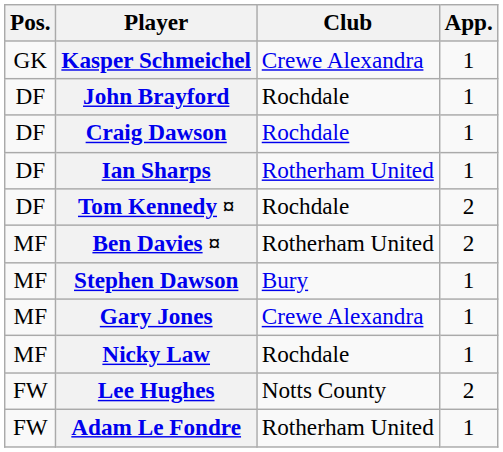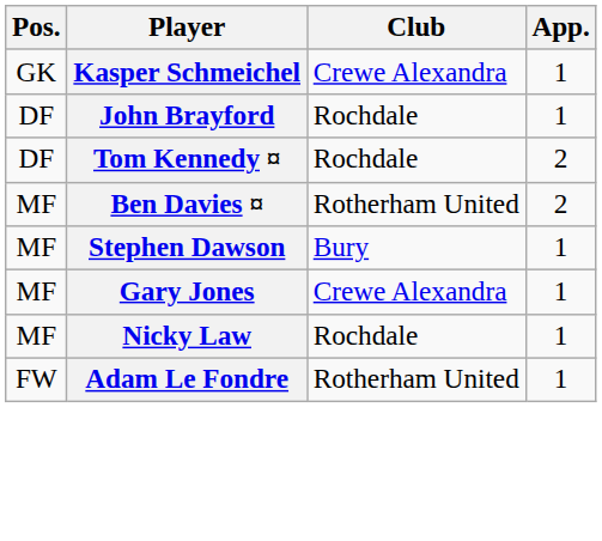 <table class="wikitable plainrowheaders" style="text-align: left">
 <tr>
 <th scope=col>Pos.</th>
 <th scope=col>Player</th>
 <th scope=col>Club</th>
 <th scope=col>App.</th>
 </tr>
 <tr>
 <td style=text-align:center>GK</td>
 <th scope=row><a href='#'>Kasper Schmeichel</a></th>
 <td><a href='#'>Crewe Alexandra</a></td>
 <td style=text-align:center>1</td>
 </tr>
 <tr>
 <td style=text-align:center>DF</td>
 <th scope=row><a href='#'>John Brayford</a></th>
 <td>Rochdale</td>
-<td style=text-align:center>1</td>
-</tr>
-<tr>
-<td style=text-align:center>DF</td>
-<th scope=row><a href='#'>Craig Dawson</a></th>
-<td><a href='#'>Rochdale</a></td>
-<td style=text-align:center>1</td>
-</tr>
-<tr>
-<td style=text-align:center>DF</td>
-<th scope=row><a href='#'>Ian Sharps</a></th>
-<td><a href='#'>Rotherham United</a></td>
 <td style=text-align:center>1</td>
 </tr>
 <tr>
 <td style=text-align:center>DF</td>
 <th scope=row><a href='#'>Tom Kennedy</a> ¤</th>
 <td>Rochdale</td>
 <td style=text-align:center>2</td>
 </tr>
 <tr>
 <td style=text-align:center>MF</td>
 <th scope=row><a href='#'>Ben Davies</a> ¤</th>
 <td>Rotherham United</td>
 <td style=text-align:center>2</td>
 </tr>
 <tr>
 <td style=text-align:center>MF</td>
 <th scope=row><a href='#'>Stephen Dawson</a></th>
 <td><a href='#'>Bury</a></td>
 <td style=text-align:center>1</td>
 </tr>
 <tr>
 <td style=text-align:center>MF</td>
 <th scope=row><a href='#'>Gary Jones</a></th>
 <td><a href='#'>Crewe Alexandra</a></td>
 <td style=text-align:center>1</td>
 </tr>
 <tr>
 <td style=text-align:center>MF</td>
 <th scope=row><a href='#'>Nicky Law</a></th>
 <td>Rochdale</td>
 <td style=text-align:center>1</td>
 </tr>
 <tr>
 <td style=text-align:center>FW</td>
-<th scope=row><a href='#'>Lee Hughes</a></th>
-<td>Notts County</td>
-<td style=text-align:center>2</td>
-</tr>
-<tr>
-<td style=text-align:center>FW</td>
 <th scope=row><a href='#'>Adam Le Fondre</a></th>
 <td>Rotherham United</td>
 <td style=text-align:center>1</td>
 </tr>
 </table>
